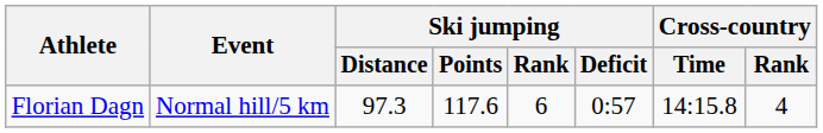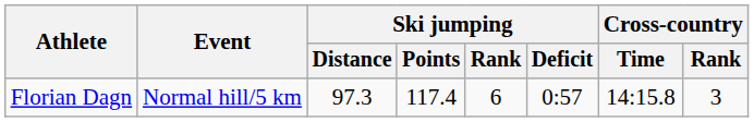 <table class="wikitable" style="font-size:90%">
 <tr>
 <th rowspan="2">Athlete</th>
 <th rowspan="2">Event</th>
 <th colspan="4">Ski jumping</th>
 <th colspan="2">Cross-country</th>
 </tr>
 <tr style="font-size:95%">
 <th>Distance</th>
 <th>Points</th>
 <th>Rank</th>
 <th>Deficit</th>
 <th>Time</th>
 <th>Rank</th>
 </tr>
 <tr align=center>
 <td align=left><a href='#'>Florian Dagn</a></td>
 <td align=left><a href='#'>Normal hill/5 km</a></td>
 <td>97.3</td>
-<td>117.6</td>
+<td>117.4</td>
 <td>6</td>
 <td>0:57</td>
 <td>14:15.8</td>
-<td>4</td>
+<td>3</td>
 </tr>
 </table>
